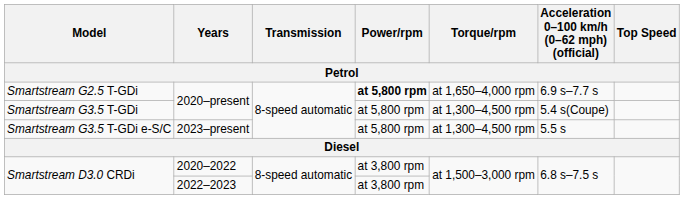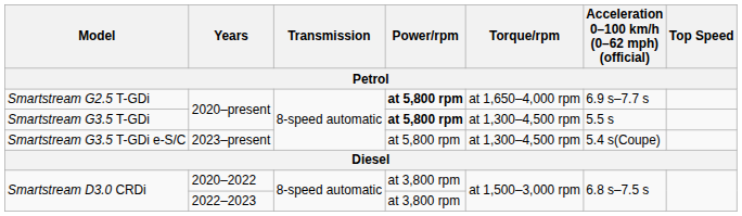 <table class="wikitable collapsible">
 <tr>
 <th>Model</th>
 <th>Years</th>
 <th>Transmission</th>
 <th>Power/rpm</th>
 <th>Torque/rpm</th>
 <th>Acceleration<br>0–100 km/h<br>(0–62 mph)<br>(official)</th>
 <th>Top Speed</th>
 </tr>
 <tr>
 <th colspan=7>Petrol</th>
 </tr>
 <tr>
 <td><em>Smartstream G2.5</em> T-GDi</td>
 <td rowspan="2">2020–present</td>
 <td rowspan=3>8-speed automatic</td>
 <td><strong> at 5,800 rpm</strong></td>
 <td> at 1,650–4,000 rpm</td>
 <td>6.9 s–7.7 s</td>
 <td></td>
 </tr>
 <tr>
 <td><em>Smartstream G3.5</em> T-GDi</td>
-<td> at 5,800 rpm</td>
+<td><strong> at 5,800 rpm</strong></td>
 <td> at 1,300–4,500 rpm</td>
-<td>5.4 s(Coupe)</td>
+<td>5.5 s</td>
 <td></td>
 </tr>
 <tr>
 <td><em>Smartstream G3.5</em> T-GDi e-S/C</td>
 <td>2023–present</td>
 <td> at 5,800 rpm</td>
 <td> at 1,300–4,500 rpm</td>
-<td>5.5 s</td>
+<td>5.4 s(Coupe)</td>
 <td></td>
 </tr>
 <tr>
 <th colspan=7>Diesel</th>
 </tr>
 <tr>
 <td rowspan="2"><em>Smartstream D3.0</em> CRDi</td>
 <td>2020–2022</td>
 <td rowspan="2">8-speed automatic</td>
 <td> at 3,800 rpm</td>
 <td rowspan="2"> at 1,500–3,000 rpm</td>
 <td rowspan="2">6.8 s–7.5 s</td>
 <td rowspan="2"></td>
 </tr>
 <tr>
 <td>2022–2023</td>
 <td> at 3,800 rpm</td>
 </tr>
 </table>
